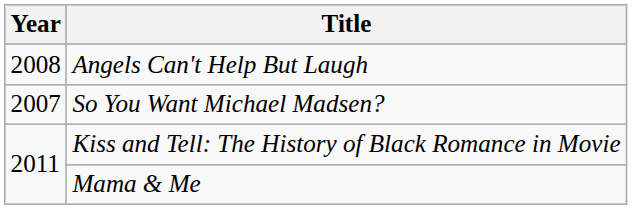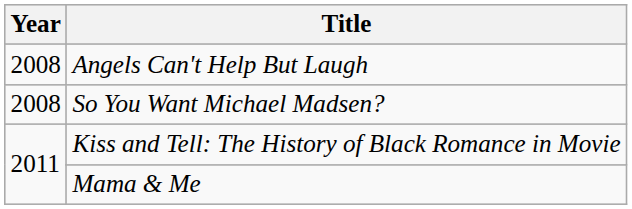 <table class="wikitable sortable">
 <tr>
 <th>Year</th>
 <th>Title</th>
 </tr>
 <tr>
 <td>2008</td>
 <td><em>Angels Can't Help But Laugh</em></td>
 </tr>
 <tr>
-<td>2007</td>
+<td>2008</td>
 <td><em>So You Want Michael Madsen?</em></td>
 </tr>
 <tr>
 <td rowspan=2>2011</td>
 <td><em>Kiss and Tell: The History of Black Romance in Movie</em></td>
 </tr>
 <tr>
 <td><em>Mama & Me</em></td>
 </tr>
 </table>
